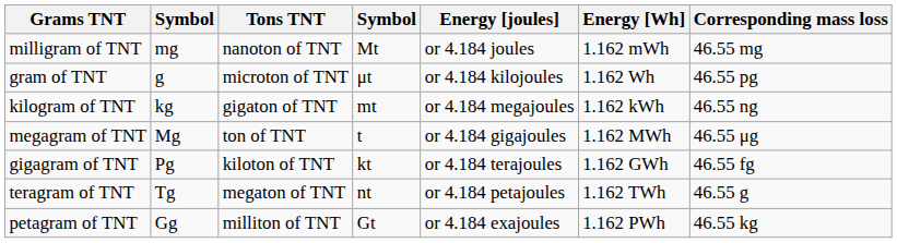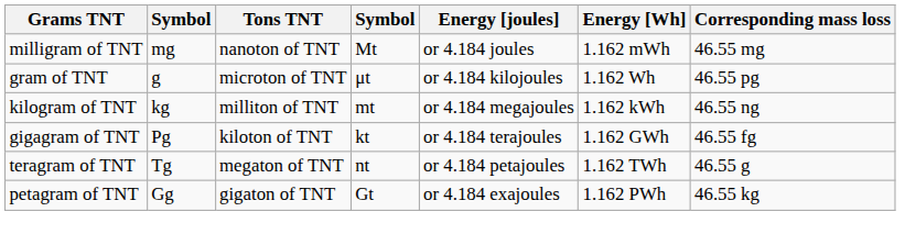 <table class="wikitable">
 <tr>
 <th>Grams TNT</th>
 <th>Symbol</th>
 <th>Tons TNT</th>
 <th>Symbol</th>
 <th>Energy [joules]</th>
 <th>Energy [Wh]</th>
 <th>Corresponding mass loss</th>
 </tr>
 <tr>
 <td>milligram of TNT</td>
 <td>mg</td>
 <td>nanoton of TNT</td>
 <td>Mt</td>
 <td> or 4.184 joules</td>
 <td>1.162 mWh</td>
 <td>46.55 mg</td>
 </tr>
 <tr>
 <td>gram of TNT</td>
 <td>g</td>
 <td>microton of TNT</td>
 <td>μt</td>
 <td> or 4.184 kilojoules</td>
 <td>1.162 Wh</td>
 <td>46.55 pg</td>
 </tr>
 <tr>
 <td>kilogram of TNT</td>
 <td>kg</td>
-<td>gigaton of TNT</td>
+<td>milliton of TNT</td>
 <td>mt</td>
 <td> or 4.184 megajoules</td>
 <td>1.162 kWh</td>
 <td>46.55 ng</td>
-</tr>
-<tr>
-<td>megagram of TNT</td>
-<td>Mg</td>
-<td>ton of TNT</td>
-<td>t</td>
-<td> or 4.184 gigajoules</td>
-<td>1.162 MWh</td>
-<td>46.55 μg</td>
 </tr>
 <tr>
 <td>gigagram of TNT</td>
 <td>Pg</td>
 <td>kiloton of TNT</td>
 <td>kt</td>
 <td> or 4.184 terajoules</td>
 <td>1.162 GWh</td>
 <td>46.55 fg</td>
 </tr>
 <tr>
 <td>teragram of TNT</td>
 <td>Tg</td>
 <td>megaton of TNT</td>
 <td>nt</td>
 <td> or 4.184 petajoules</td>
 <td>1.162 TWh</td>
 <td>46.55 g</td>
 </tr>
 <tr>
 <td>petagram of TNT</td>
 <td>Gg</td>
-<td>milliton of TNT</td>
+<td>gigaton of TNT</td>
 <td>Gt</td>
 <td> or 4.184 exajoules</td>
 <td>1.162 PWh</td>
 <td>46.55 kg</td>
 </tr>
 </table>
